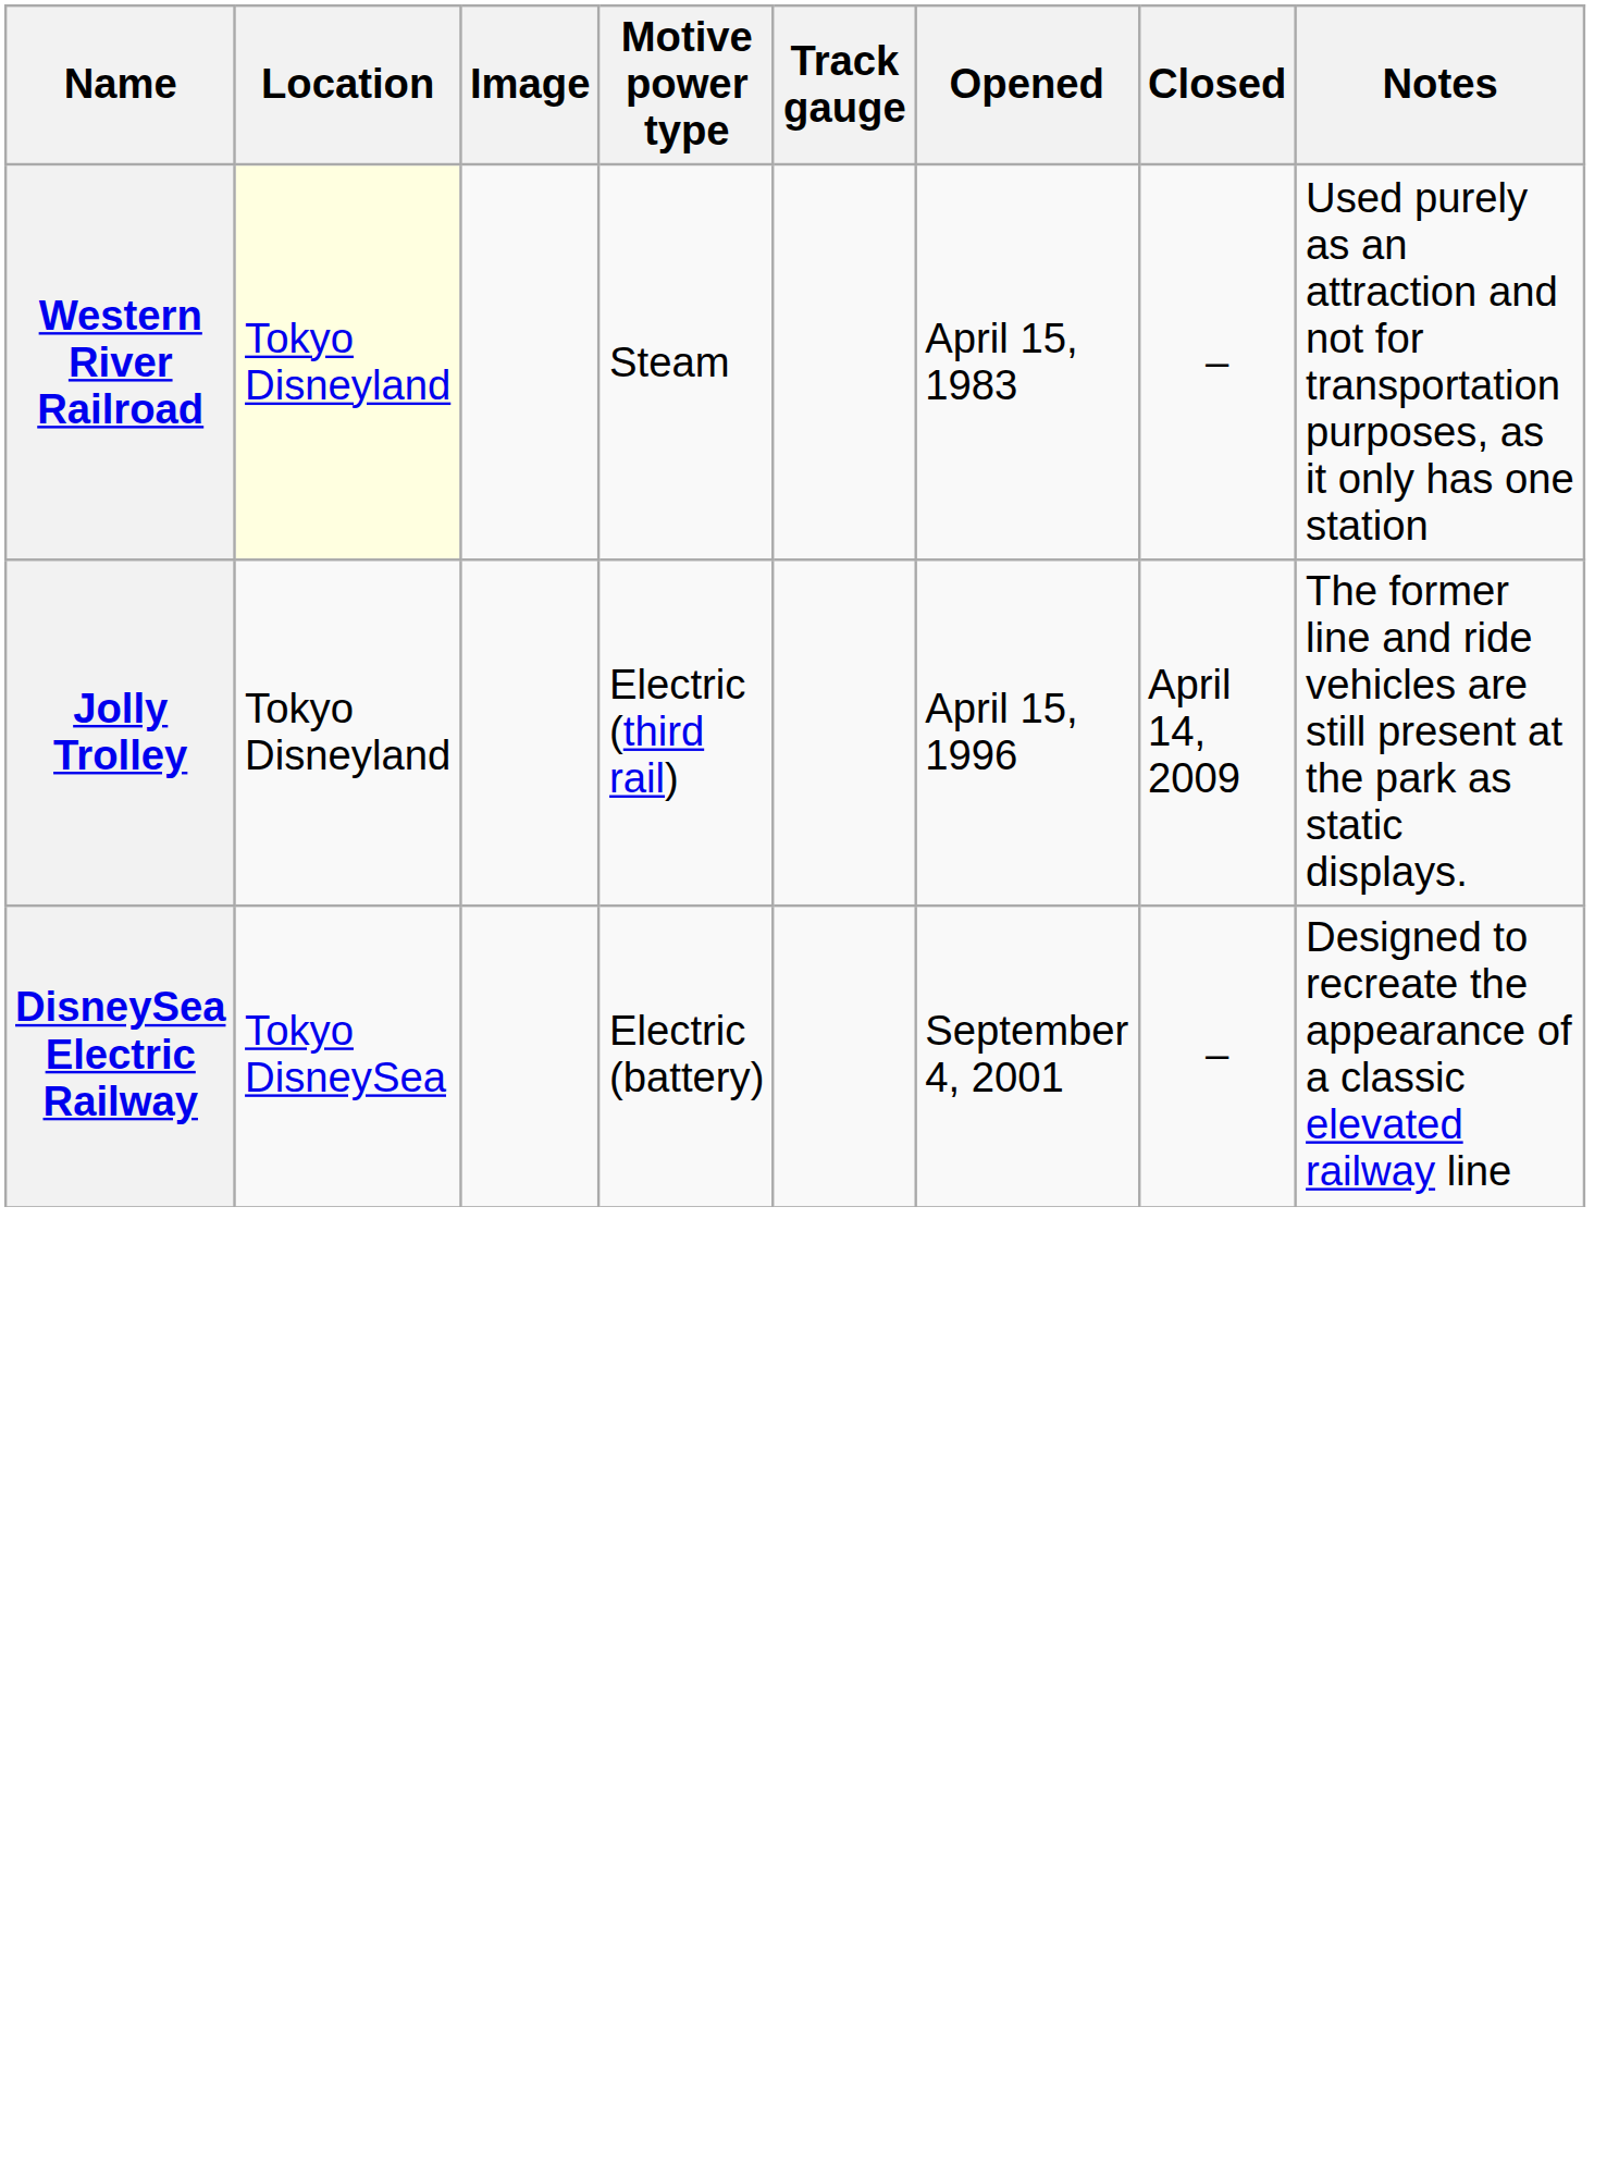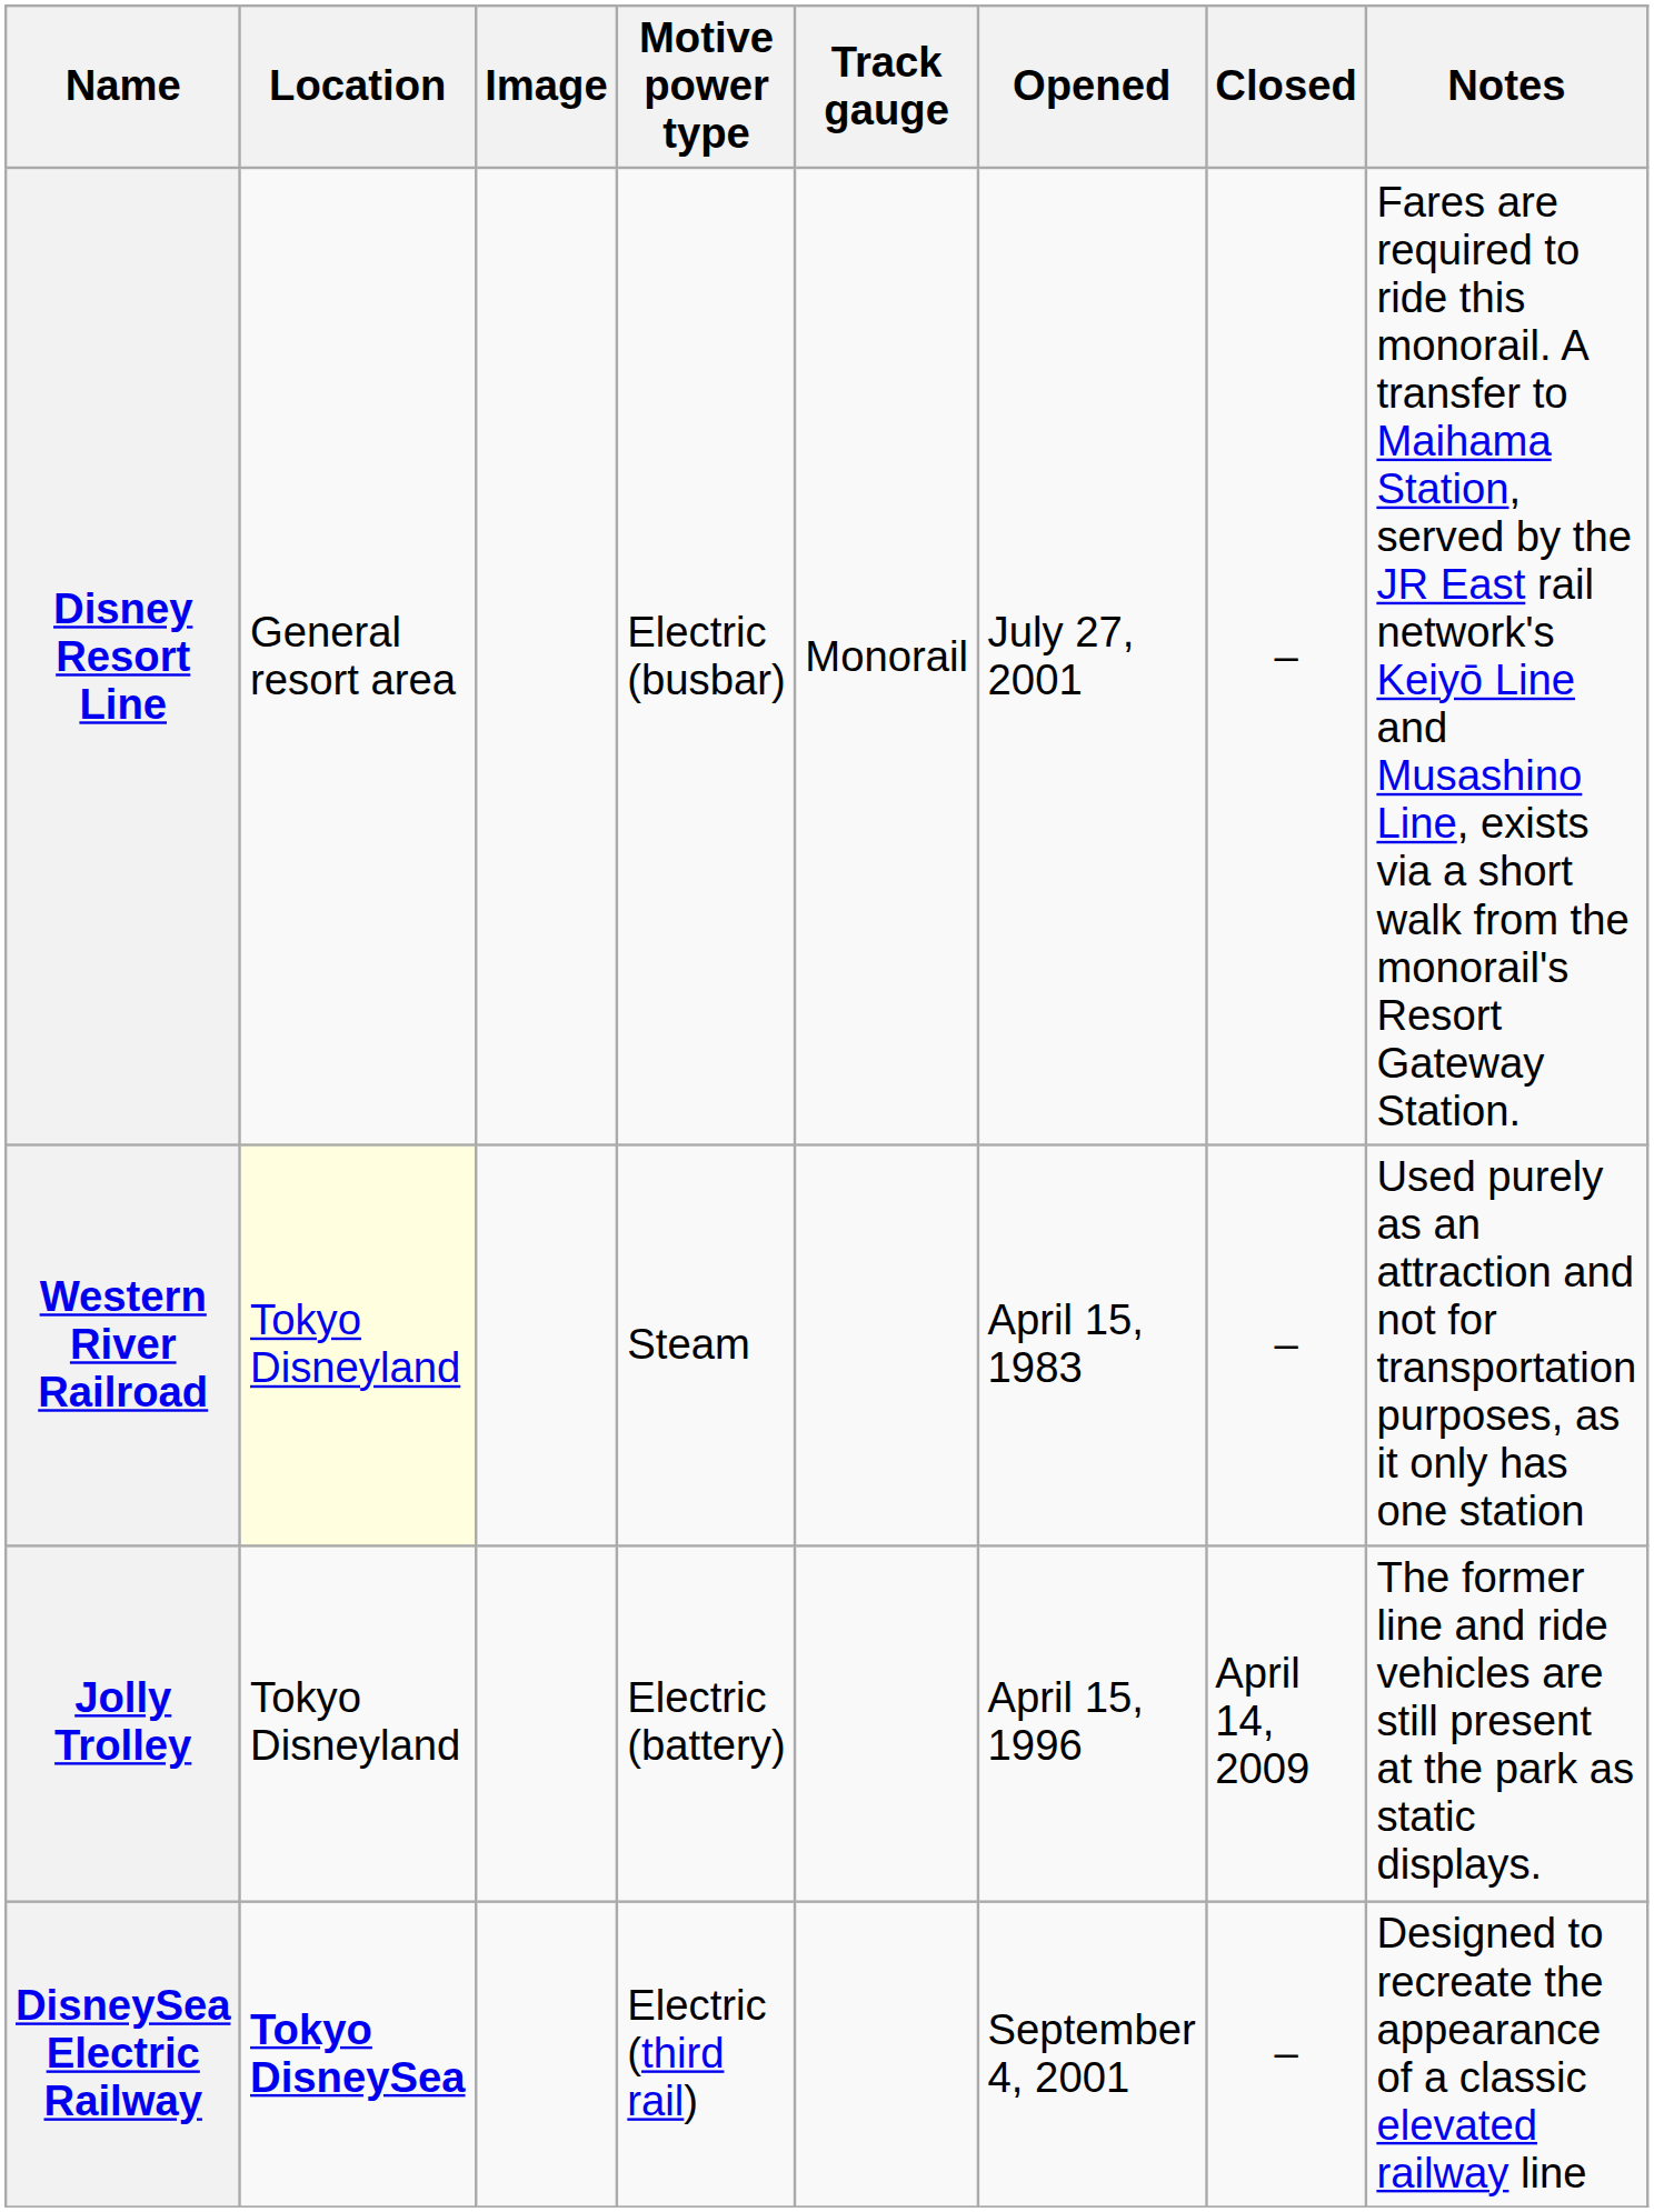 <table Class="wikitable plainrowheaders">
 <tr>
 <th scope="col">Name</th>
 <th scope="col">Location</th>
 <th scope="col">Image</th>
 <th scope="col">Motive power type</th>
 <th scope="col">Track gauge</th>
 <th scope="col">Opened</th>
 <th scope="col">Closed</th>
 <th scope="col" width=25%>Notes</th>
+</tr>
+<tr>
+<th scope="row"><a href='#'>Disney Resort Line</a></th>
+<td>General resort area</td>
+<td></td>
+<td>Electric<br>(busbar)</td>
+<td>Monorail</td>
+<td>July 27, 2001</td>
+<td style="text-align:center;">–</td>
+<td>Fares are required to ride this monorail. A transfer to <a href='#'>Maihama Station</a>, served by the <a href='#'>JR East</a> rail network's <a href='#'>Keiyō Line</a> and <a href='#'>Musashino Line</a>, exists via a short walk from the monorail's Resort Gateway Station.</td>
 </tr>
 <tr>
 <th scope="row"><a href='#'>Western River Railroad</a></th>
 <td style="background: lightyellow;"><a href='#'>Tokyo Disneyland</a></td>
 <td></td>
 <td>Steam</td>
 <td></td>
 <td>April 15, 1983</td>
 <td style="text-align:center;">–</td>
 <td>Used purely as an attraction and not for transportation purposes, as it only has one station</td>
 </tr>
 <tr>
 <th scope="row"><a href='#'>Jolly Trolley</a></th>
 <td>Tokyo Disneyland</td>
 <td></td>
-<td>Electric<br>(<a href='#'>third rail</a>)</td>
+<td>Electric<br>(battery)</td>
 <td></td>
 <td>April 15, 1996</td>
 <td>April 14, 2009</td>
 <td>The former line and ride vehicles are still present at the park as static displays.</td>
 </tr>
 <tr>
 <th scope="row"><a href='#'>DisneySea Electric Railway</a></th>
-<td><a href='#'>Tokyo DisneySea</a></td>
+<td><strong><a href='#'>Tokyo DisneySea</a></strong></td>
 <td></td>
-<td>Electric<br>(battery)</td>
+<td>Electric<br>(<a href='#'>third rail</a>)</td>
 <td></td>
 <td>September 4, 2001</td>
 <td style="text-align:center;">–</td>
 <td>Designed to recreate the appearance of a classic <a href='#'>elevated railway</a> line</td>
 </tr>
 </table>
